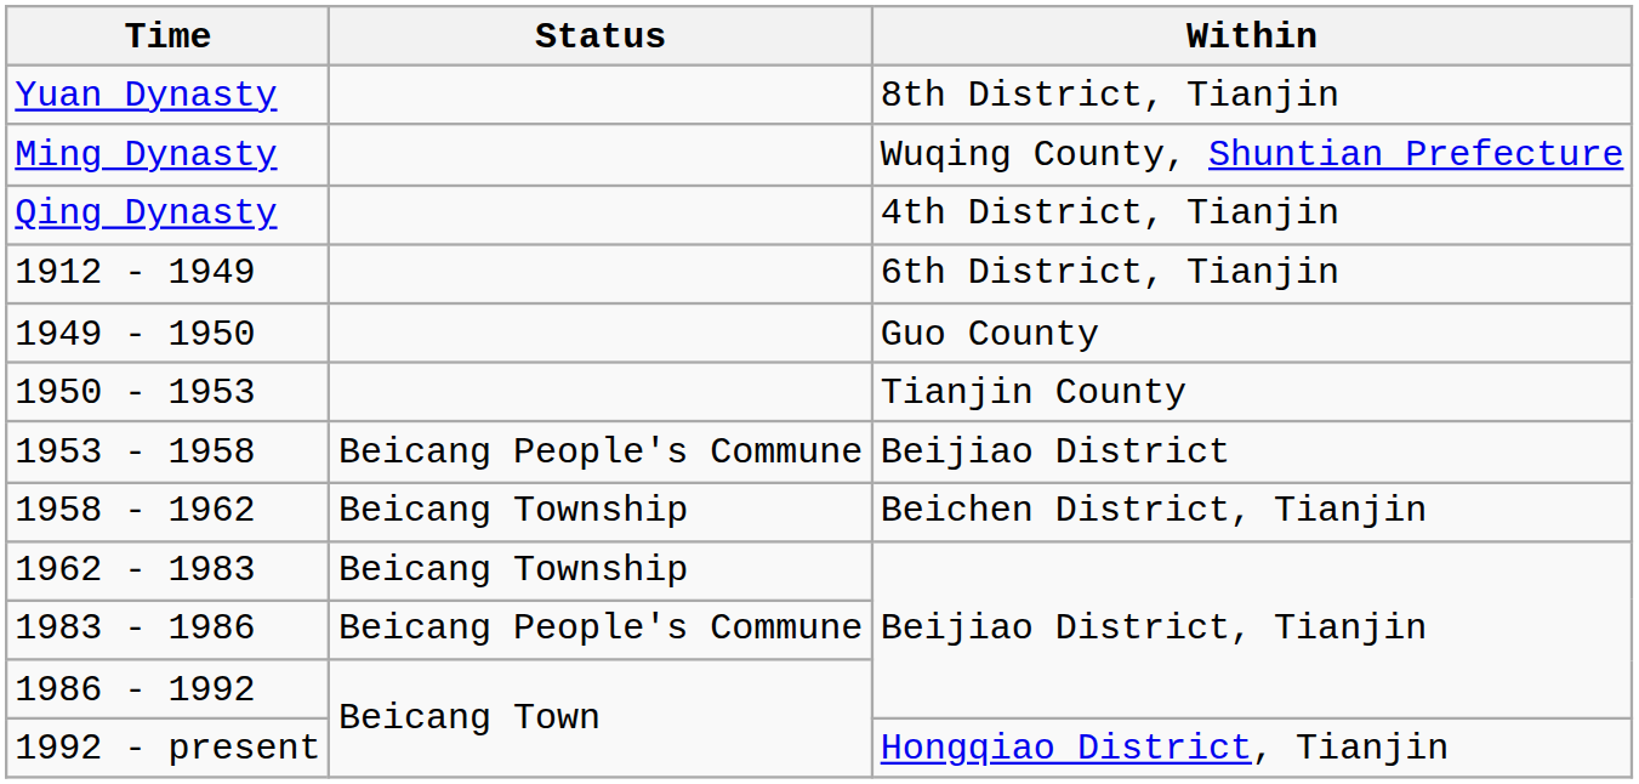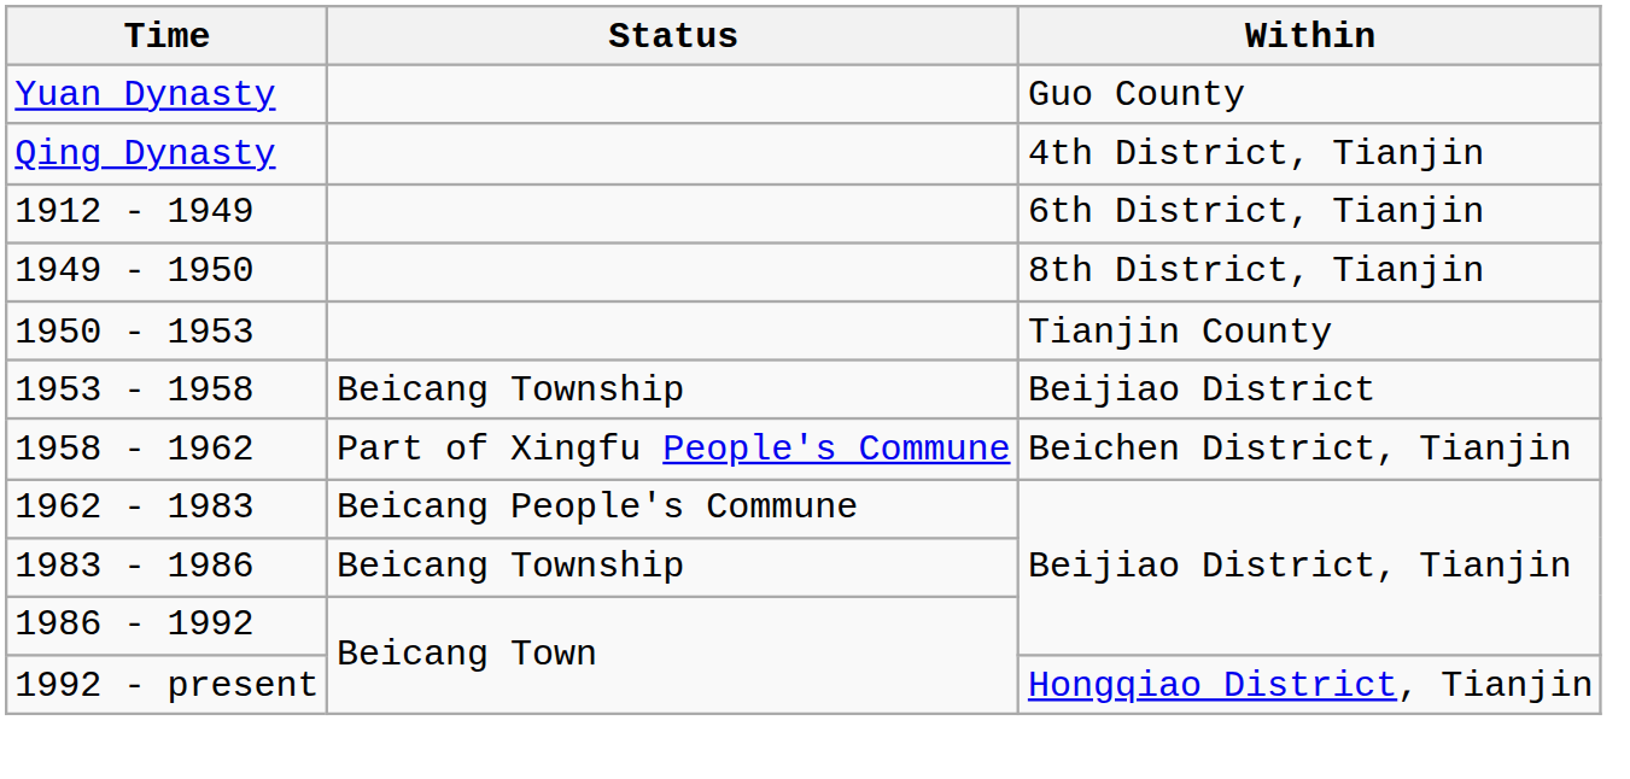 <table class="wikitable">
 <tr>
 <th>Time</th>
 <th>Status</th>
 <th>Within</th>
 </tr>
 <tr>
 <td><a href='#'>Yuan Dynasty</a></td>
 <td></td>
-<td>8th District, Tianjin</td>
-</tr>
-<tr>
-<td><a href='#'>Ming Dynasty</a></td>
-<td></td>
-<td>Wuqing County, <a href='#'>Shuntian Prefecture</a></td>
+<td>Guo County</td>
 </tr>
 <tr>
 <td><a href='#'>Qing Dynasty</a></td>
 <td></td>
 <td>4th District, Tianjin</td>
 </tr>
 <tr>
 <td>1912 - 1949</td>
 <td></td>
 <td>6th District, Tianjin</td>
 </tr>
 <tr>
 <td>1949 - 1950</td>
 <td></td>
-<td>Guo County</td>
+<td>8th District, Tianjin</td>
 </tr>
 <tr>
 <td>1950 - 1953</td>
 <td></td>
 <td>Tianjin County</td>
 </tr>
 <tr>
 <td>1953 - 1958</td>
-<td>Beicang People's Commune</td>
+<td>Beicang Township</td>
 <td>Beijiao District</td>
 </tr>
 <tr>
 <td>1958 - 1962</td>
-<td>Beicang Township</td>
+<td>Part of Xingfu <a href='#'>People's Commune</a></td>
 <td>Beichen District, Tianjin</td>
 </tr>
 <tr>
 <td>1962 - 1983</td>
-<td>Beicang Township</td>
+<td>Beicang People's Commune</td>
 <td rowspan="3">Beijiao District, Tianjin</td>
 </tr>
 <tr>
 <td>1983 - 1986</td>
-<td>Beicang People's Commune</td>
+<td>Beicang Township</td>
 </tr>
 <tr>
 <td>1986 - 1992</td>
 <td rowspan="2">Beicang Town</td>
 </tr>
 <tr>
 <td>1992 - present</td>
 <td><a href='#'>Hongqiao District</a>, Tianjin</td>
 </tr>
 </table>
